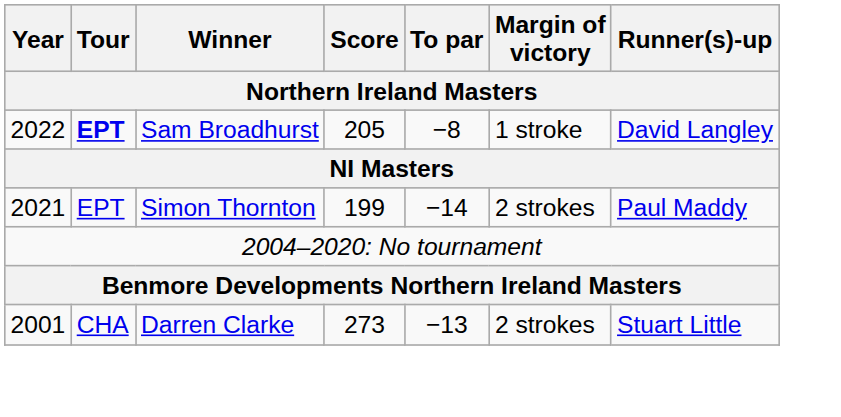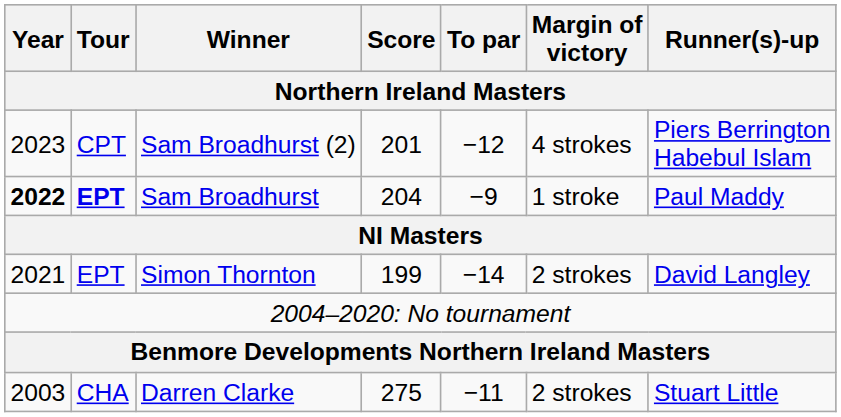 <table class=wikitable style=font-size:95%>
 <tr>
 <th>Year</th>
 <th>Tour</th>
 <th>Winner</th>
 <th>Score</th>
 <th>To par</th>
 <th>Margin of<br>victory</th>
 <th>Runner(s)-up</th>
 </tr>
 <tr>
 <th colspan=7>Northern Ireland Masters</th>
 </tr>
 <tr>
-<td>2022</td>
+<td>2023</td>
+<td><a href='#'>CPT</a></td>
+<td> <a href='#'>Sam Broadhurst</a> (2)</td>
+<td align=center>201</td>
+<td align=center>−12</td>
+<td>4 strokes</td>
+<td> <a href='#'>Piers Berrington</a><br> <a href='#'>Habebul Islam</a></td>
+</tr>
+<tr>
+<td><strong>2022</strong></td>
 <td><strong><a href='#'>EPT</a></strong></td>
 <td> <a href='#'>Sam Broadhurst</a></td>
-<td align=center>205</td>
-<td align=center>−8</td>
+<td align=center>204</td>
+<td align=center>−9</td>
 <td>1 stroke</td>
-<td> <a href='#'>David Langley</a></td>
+<td> <a href='#'>Paul Maddy</a></td>
 </tr>
 <tr>
 <th colspan=7>NI Masters</th>
 </tr>
 <tr>
 <td>2021</td>
 <td><a href='#'>EPT</a></td>
 <td> <a href='#'>Simon Thornton</a></td>
 <td align=center>199</td>
 <td align=center>−14</td>
 <td>2 strokes</td>
-<td> <a href='#'>Paul Maddy</a></td>
+<td> <a href='#'>David Langley</a></td>
 </tr>
 <tr>
 <td colspan=7 align=center><em>2004–2020: No tournament</em></td>
 </tr>
 <tr>
 <th colspan=7>Benmore Developments Northern Ireland Masters</th>
 </tr>
 <tr>
-<td>2001</td>
+<td>2003</td>
 <td><a href='#'>CHA</a></td>
 <td> <a href='#'>Darren Clarke</a></td>
-<td align=center>273</td>
-<td align=center>−13</td>
+<td align=center>275</td>
+<td align=center>−11</td>
 <td>2 strokes</td>
 <td> <a href='#'>Stuart Little</a></td>
 </tr>
 </table>
